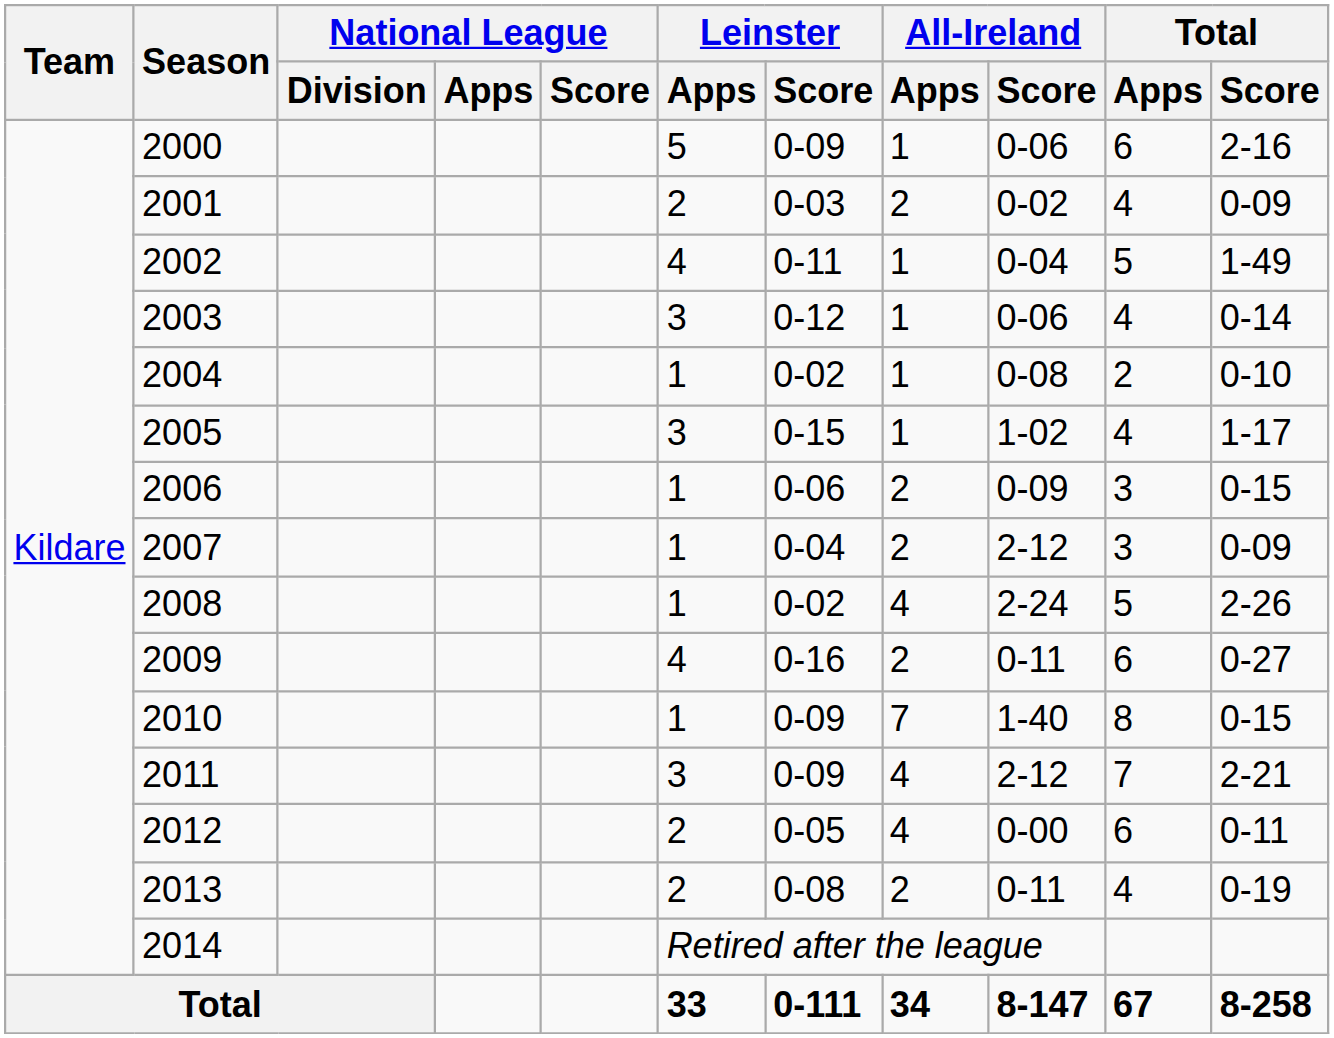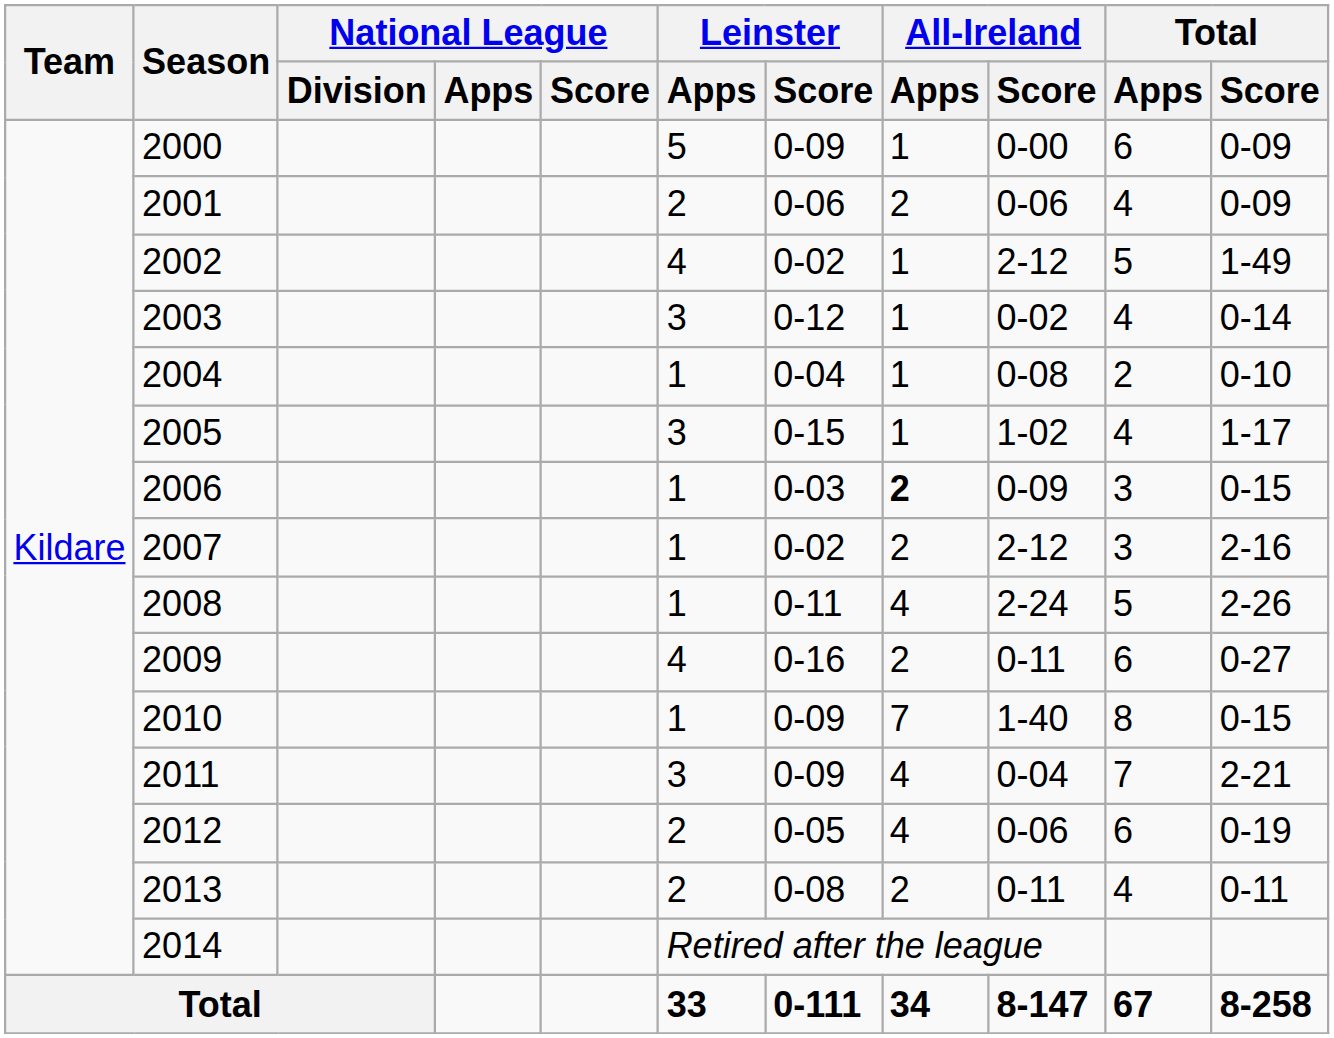 <table class="wikitable">
 <tr>
 <th rowspan="2">Team</th>
 <th rowspan="2">Season</th>
 <th colspan="3"><a href='#'>National League</a></th>
 <th colspan="2"><a href='#'>Leinster</a></th>
 <th colspan="2"><a href='#'>All-Ireland</a></th>
 <th colspan="2">Total</th>
 </tr>
 <tr>
 <th>Division</th>
 <th>Apps</th>
 <th>Score</th>
 <th>Apps</th>
 <th>Score</th>
 <th>Apps</th>
 <th>Score</th>
 <th>Apps</th>
 <th>Score</th>
 </tr>
 <tr>
 <td rowspan="15"><a href='#'>Kildare</a></td>
 <td>2000</td>
 <td></td>
 <td></td>
 <td></td>
 <td>5</td>
 <td>0-09</td>
 <td>1</td>
-<td>0-06</td>
+<td>0-00</td>
 <td>6</td>
-<td>2-16</td>
+<td>0-09</td>
 </tr>
 <tr>
 <td>2001</td>
 <td></td>
 <td></td>
 <td></td>
 <td>2</td>
-<td>0-03</td>
+<td>0-06</td>
 <td>2</td>
-<td>0-02</td>
+<td>0-06</td>
 <td>4</td>
 <td>0-09</td>
 </tr>
 <tr>
 <td>2002</td>
 <td></td>
 <td></td>
 <td></td>
 <td>4</td>
-<td>0-11</td>
+<td>0-02</td>
 <td>1</td>
-<td>0-04</td>
+<td>2-12</td>
 <td>5</td>
 <td>1-49</td>
 </tr>
 <tr>
 <td>2003</td>
 <td></td>
 <td></td>
 <td></td>
 <td>3</td>
 <td>0-12</td>
 <td>1</td>
-<td>0-06</td>
+<td>0-02</td>
 <td>4</td>
 <td>0-14</td>
 </tr>
 <tr>
 <td>2004</td>
 <td></td>
 <td></td>
 <td></td>
 <td>1</td>
-<td>0-02</td>
+<td>0-04</td>
 <td>1</td>
 <td>0-08</td>
 <td>2</td>
 <td>0-10</td>
 </tr>
 <tr>
 <td>2005</td>
 <td></td>
 <td></td>
 <td></td>
 <td>3</td>
 <td>0-15</td>
 <td>1</td>
 <td>1-02</td>
 <td>4</td>
 <td>1-17</td>
 </tr>
 <tr>
 <td>2006</td>
 <td></td>
 <td></td>
 <td></td>
 <td>1</td>
-<td>0-06</td>
-<td>2</td>
+<td>0-03</td>
+<td><strong>2</strong></td>
 <td>0-09</td>
 <td>3</td>
 <td>0-15</td>
 </tr>
 <tr>
 <td>2007</td>
 <td></td>
 <td></td>
 <td></td>
 <td>1</td>
-<td>0-04</td>
+<td>0-02</td>
 <td>2</td>
 <td>2-12</td>
 <td>3</td>
-<td>0-09</td>
+<td>2-16</td>
 </tr>
 <tr>
 <td>2008</td>
 <td></td>
 <td></td>
 <td></td>
 <td>1</td>
-<td>0-02</td>
+<td>0-11</td>
 <td>4</td>
 <td>2-24</td>
 <td>5</td>
 <td>2-26</td>
 </tr>
 <tr>
 <td>2009</td>
 <td></td>
 <td></td>
 <td></td>
 <td>4</td>
 <td>0-16</td>
 <td>2</td>
 <td>0-11</td>
 <td>6</td>
 <td>0-27</td>
 </tr>
 <tr>
 <td>2010</td>
 <td></td>
 <td></td>
 <td></td>
 <td>1</td>
 <td>0-09</td>
 <td>7</td>
 <td>1-40</td>
 <td>8</td>
 <td>0-15</td>
 </tr>
 <tr>
 <td>2011</td>
 <td></td>
 <td></td>
 <td></td>
 <td>3</td>
 <td>0-09</td>
 <td>4</td>
-<td>2-12</td>
+<td>0-04</td>
 <td>7</td>
 <td>2-21</td>
 </tr>
 <tr>
 <td>2012</td>
 <td></td>
 <td></td>
 <td></td>
 <td>2</td>
 <td>0-05</td>
 <td>4</td>
-<td>0-00</td>
+<td>0-06</td>
 <td>6</td>
-<td>0-11</td>
+<td>0-19</td>
 </tr>
 <tr>
 <td>2013</td>
 <td></td>
 <td></td>
 <td></td>
 <td>2</td>
 <td>0-08</td>
 <td>2</td>
 <td>0-11</td>
 <td>4</td>
-<td>0-19</td>
+<td>0-11</td>
 </tr>
 <tr>
 <td>2014</td>
 <td></td>
 <td></td>
 <td></td>
 <td colspan="4"><em>Retired after the league</em></td>
 <td></td>
 <td></td>
 </tr>
 <tr>
 <th colspan="3">Total</th>
 <td></td>
 <td></td>
 <td><strong>33</strong></td>
 <td><strong>0-111</strong></td>
 <td><strong>34</strong></td>
 <td><strong>8-147</strong></td>
 <td><strong>67</strong></td>
 <td><strong>8-258</strong></td>
 </tr>
 </table>
